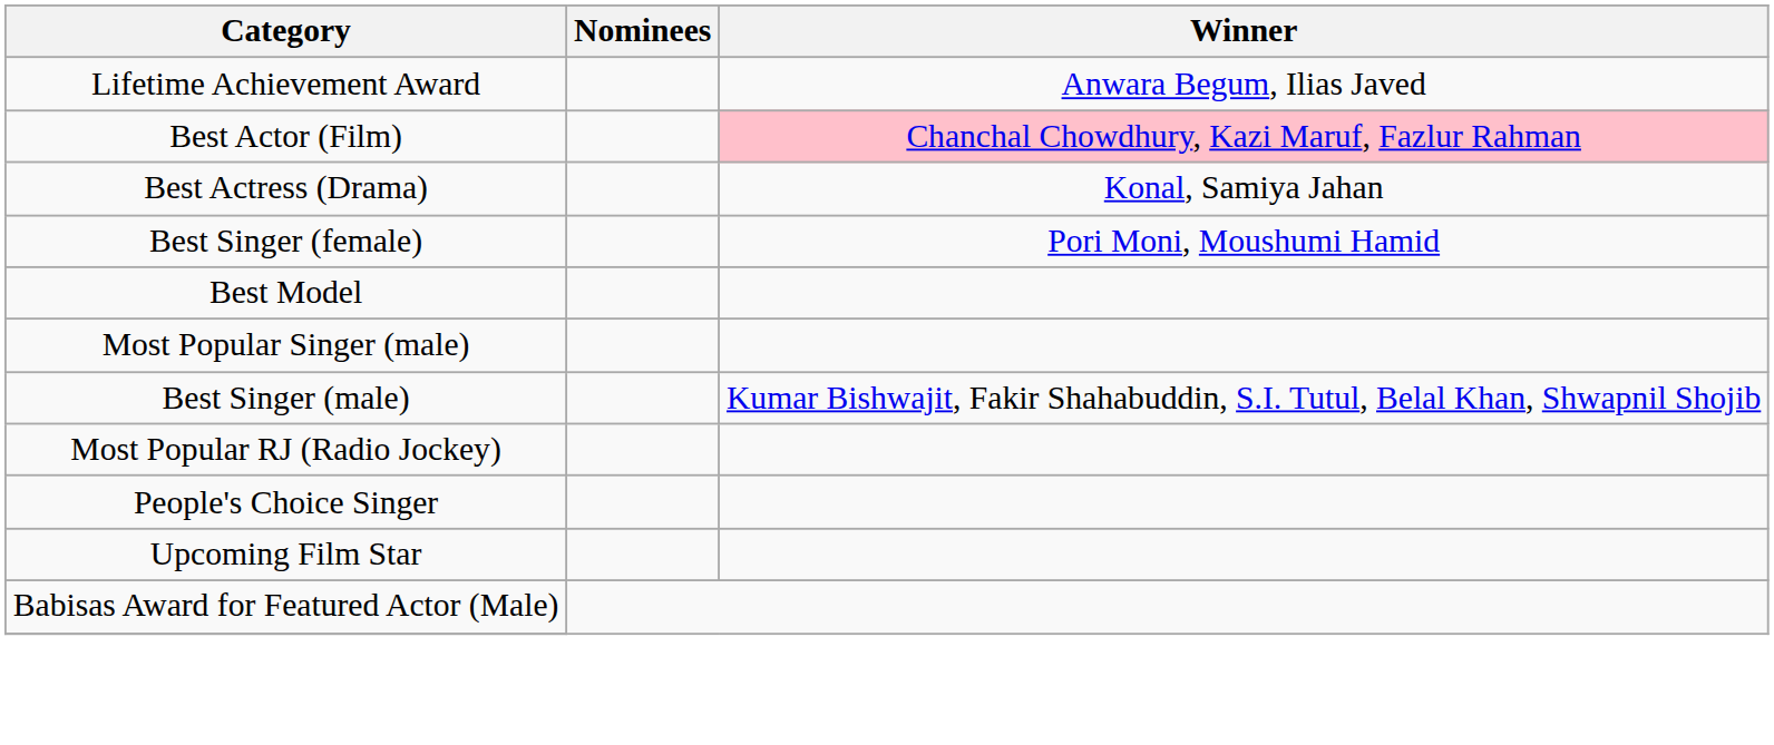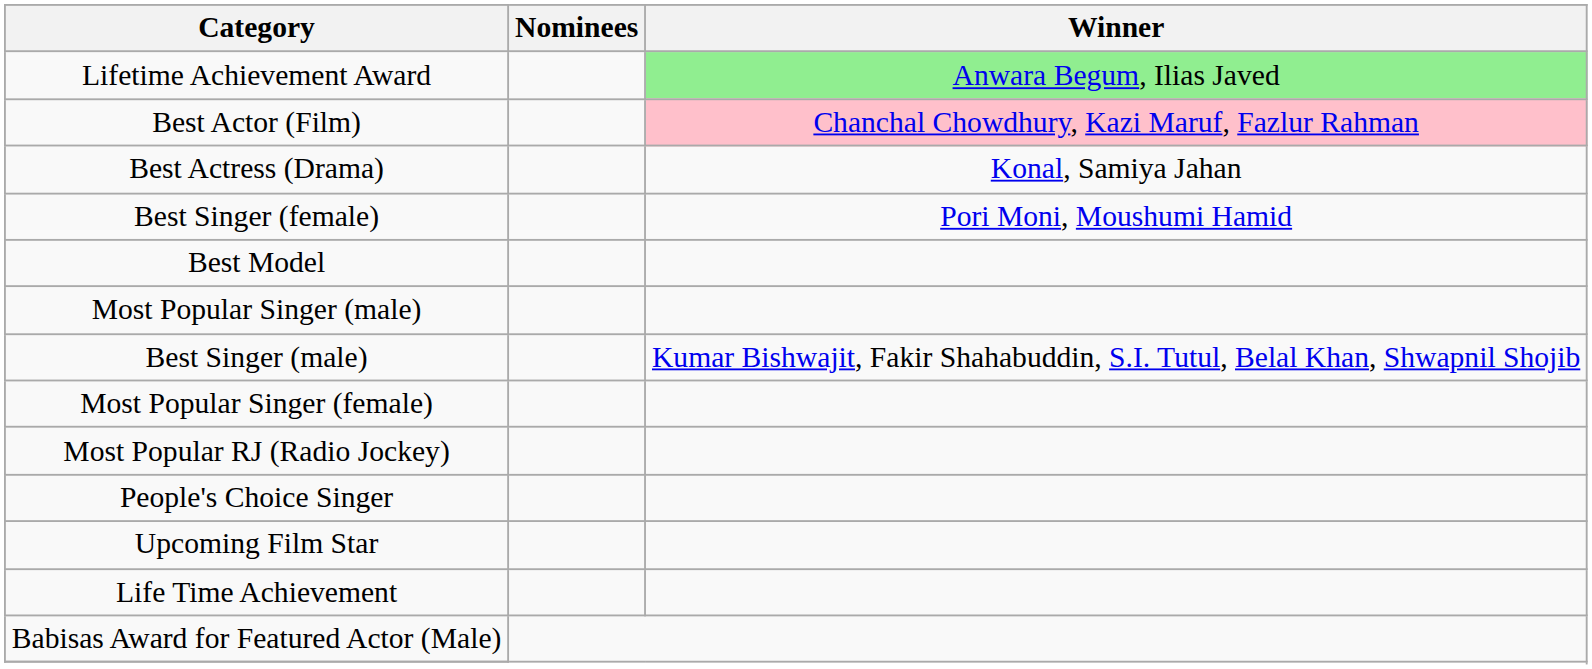 <table class="sortable wikitable"  style="text-align: center">
 <tr>
 <th>Category</th>
 <th>Nominees</th>
 <th>Winner</th>
 </tr>
 <tr>
 <td>Lifetime Achievement Award</td>
 <td></td>
-<td><a href='#'>Anwara Begum</a>, Ilias Javed</td>
+<td style="background: lightgreen;"><a href='#'>Anwara Begum</a>, Ilias Javed</td>
 </tr>
 <tr>
 <td>Best Actor (Film)</td>
 <td></td>
 <td style="background: pink;"><a href='#'>Chanchal Chowdhury</a>, <a href='#'>Kazi Maruf</a>, <a href='#'>Fazlur Rahman</a></td>
 </tr>
 <tr>
 <td>Best Actress (Drama)</td>
 <td></td>
 <td><a href='#'>Konal</a>, Samiya Jahan</td>
 </tr>
 <tr>
 <td>Best Singer (female)</td>
 <td></td>
 <td><a href='#'>Pori Moni</a>, <a href='#'>Moushumi Hamid</a></td>
 </tr>
 <tr>
 <td>Best Model</td>
 <td></td>
 <td></td>
 </tr>
 <tr>
 <td>Most Popular Singer (male)</td>
 <td></td>
 <td></td>
 </tr>
 <tr>
 <td>Best Singer (male)</td>
 <td></td>
 <td><a href='#'>Kumar Bishwajit</a>, Fakir Shahabuddin, <a href='#'>S.I. Tutul</a>, <a href='#'>Belal Khan</a>, <a href='#'>Shwapnil Shojib</a></td>
 </tr>
 <tr>
+<td>Most Popular Singer (female)</td>
+<td></td>
+<td></td>
+</tr>
+<tr>
 <td>Most Popular RJ (Radio Jockey)</td>
 <td></td>
 <td></td>
 </tr>
 <tr>
 <td>People's Choice Singer</td>
 <td></td>
 <td></td>
 </tr>
 <tr>
 <td>Upcoming Film Star</td>
 <td></td>
 <td></td>
 </tr>
 <tr>
+<td>Life Time Achievement</td>
+<td></td>
+<td></td>
+</tr>
+<tr>
 <td>Babisas Award for Featured Actor (Male)</td>
 </tr>
 <tr>
 </tr>
 </table>
